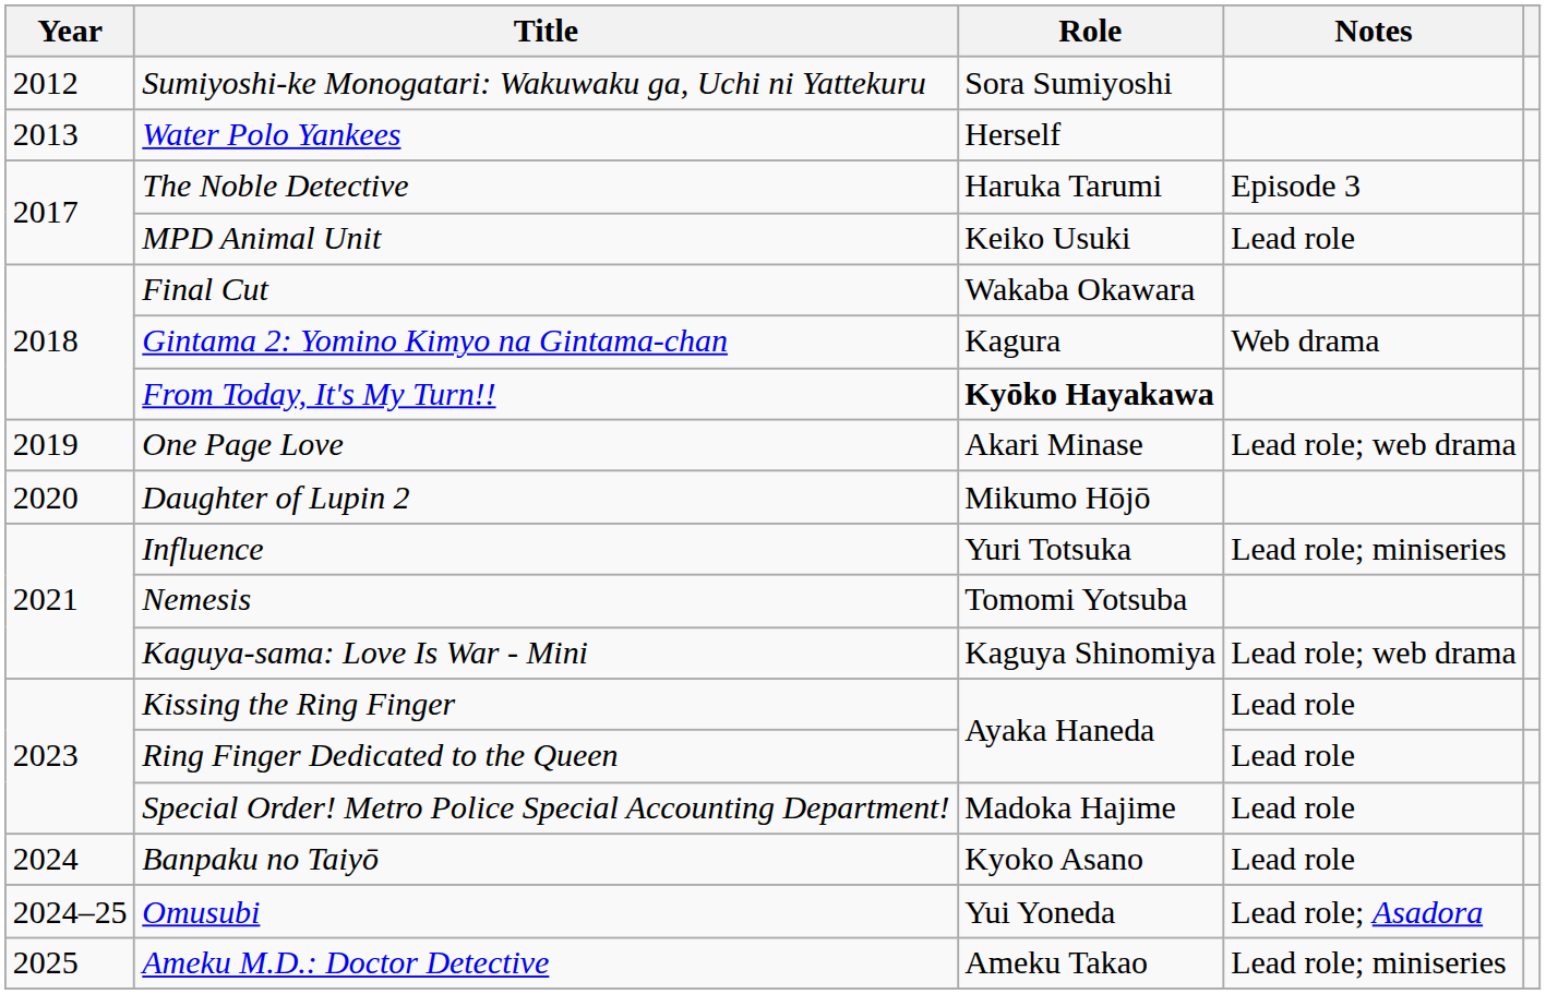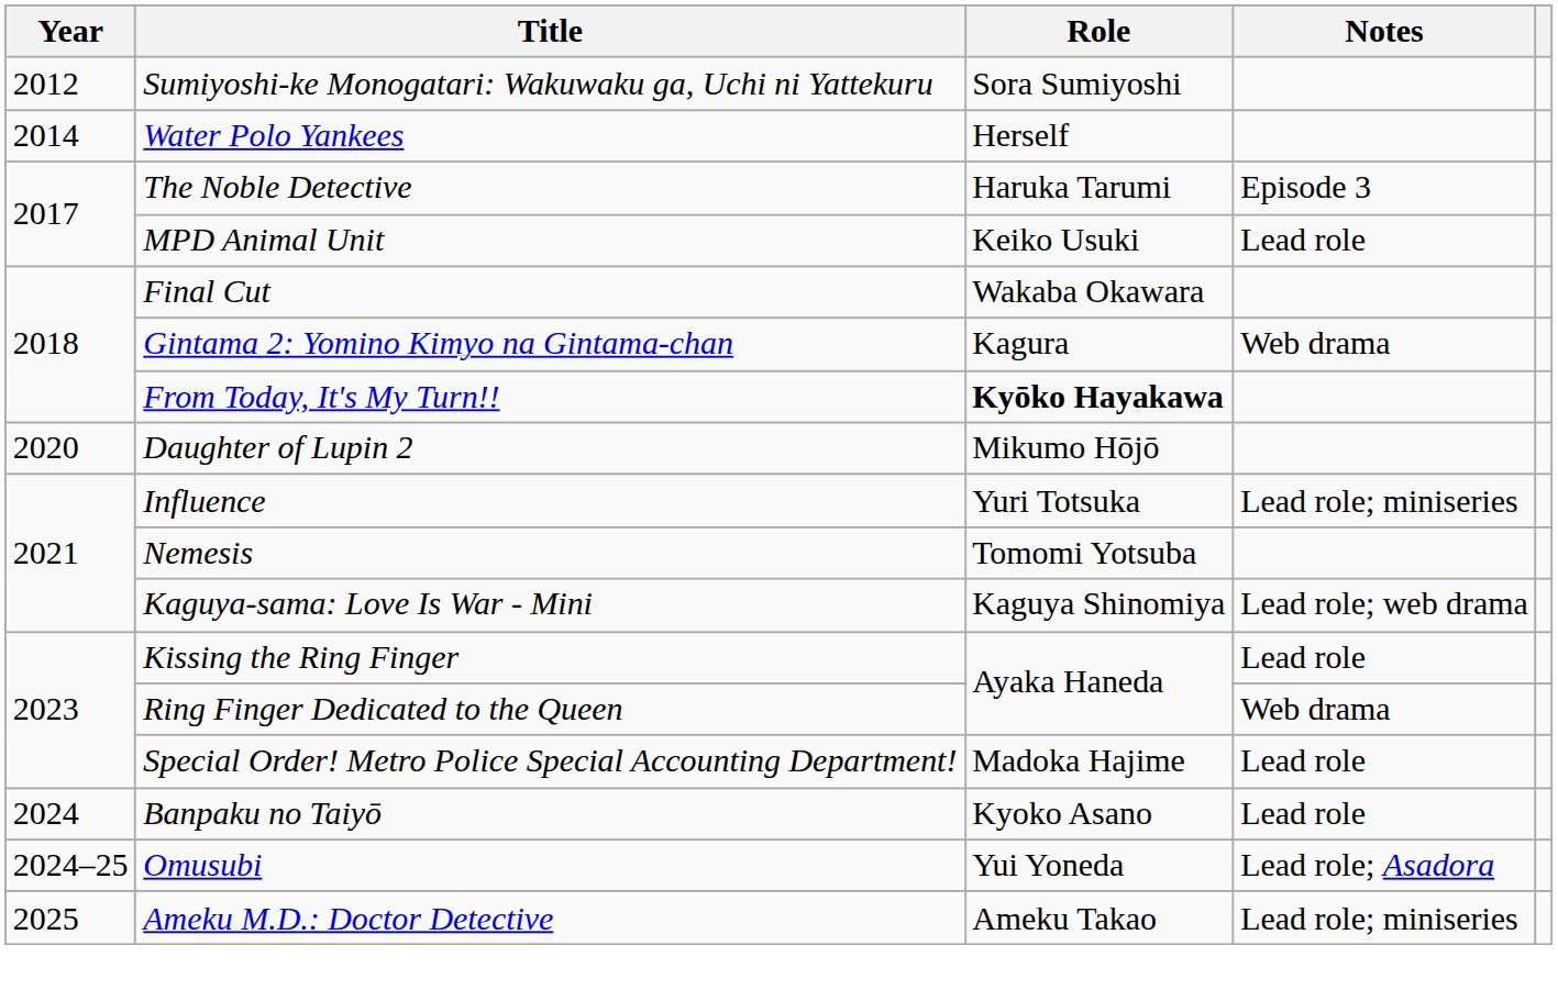 <table class="wikitable sortable">
 <tr>
 <th>Year</th>
 <th>Title</th>
 <th>Role</th>
 <th class="unsortable">Notes</th>
 <th class="unsortable"></th>
 </tr>
 <tr>
 <td>2012</td>
 <td><em>Sumiyoshi-ke Monogatari: Wakuwaku ga, Uchi ni Yattekuru</em></td>
 <td>Sora Sumiyoshi</td>
 <td></td>
 <td></td>
 </tr>
 <tr>
-<td>2013</td>
+<td>2014</td>
 <td><em><a href='#'>Water Polo Yankees</a></em></td>
 <td>Herself</td>
 <td></td>
 <td></td>
 </tr>
 <tr>
 <td rowspan="2">2017</td>
 <td><em>The Noble Detective</em></td>
 <td>Haruka Tarumi</td>
 <td>Episode 3</td>
 <td></td>
 </tr>
 <tr>
 <td><em>MPD Animal Unit</em></td>
 <td>Keiko Usuki</td>
 <td>Lead role</td>
 <td></td>
 </tr>
 <tr>
 <td rowspan="3">2018</td>
 <td><em>Final Cut</em></td>
 <td>Wakaba Okawara</td>
 <td></td>
 <td></td>
 </tr>
 <tr>
 <td><em><a href='#'>Gintama 2: Yomino Kimyo na Gintama-chan</a></em></td>
 <td>Kagura</td>
 <td>Web drama</td>
 <td></td>
 </tr>
 <tr>
 <td><em><a href='#'>From Today, It's My Turn!!</a></em></td>
 <td><strong>Kyōko Hayakawa</strong></td>
 <td></td>
 <td></td>
 </tr>
 <tr>
-<td>2019</td>
-<td><em>One Page Love</em></td>
-<td>Akari Minase</td>
-<td>Lead role; web drama</td>
-<td></td>
-</tr>
-<tr>
 <td>2020</td>
 <td><em>Daughter of Lupin 2</em></td>
 <td>Mikumo Hōjō</td>
 <td></td>
 <td></td>
 </tr>
 <tr>
 <td rowspan="3">2021</td>
 <td><em>Influence</em></td>
 <td>Yuri Totsuka</td>
 <td>Lead role; miniseries</td>
 <td></td>
 </tr>
 <tr>
 <td><em>Nemesis</em></td>
 <td>Tomomi Yotsuba</td>
 <td></td>
 <td></td>
 </tr>
 <tr>
 <td><em>Kaguya-sama: Love Is War	- Mini</em></td>
 <td>Kaguya Shinomiya</td>
 <td>Lead role; web drama</td>
 <td></td>
 </tr>
 <tr>
 <td rowspan="3">2023</td>
 <td><em>Kissing the Ring Finger</em></td>
 <td rowspan="2">Ayaka Haneda</td>
 <td>Lead role</td>
 <td></td>
 </tr>
 <tr>
 <td><em>Ring Finger Dedicated to the Queen</em></td>
-<td>Lead role</td>
+<td>Web drama</td>
 <td></td>
 </tr>
 <tr>
 <td><em>Special Order! Metro Police Special Accounting Department!</em></td>
 <td>Madoka Hajime</td>
 <td>Lead role</td>
 <td></td>
 </tr>
 <tr>
 <td>2024</td>
 <td><em>Banpaku no Taiyō</em></td>
 <td>Kyoko Asano</td>
 <td>Lead role</td>
 <td></td>
 </tr>
 <tr>
 <td>2024–25</td>
 <td><em><a href='#'>Omusubi</a></em></td>
 <td>Yui Yoneda</td>
 <td>Lead role; <em><a href='#'>Asadora</a></em></td>
 <td></td>
 </tr>
 <tr>
 <td>2025</td>
 <td><em><a href='#'>Ameku M.D.: Doctor Detective</a></em></td>
 <td>Ameku Takao</td>
 <td>Lead role; miniseries</td>
 <td></td>
 </tr>
 <tr>
 </tr>
 </table>
